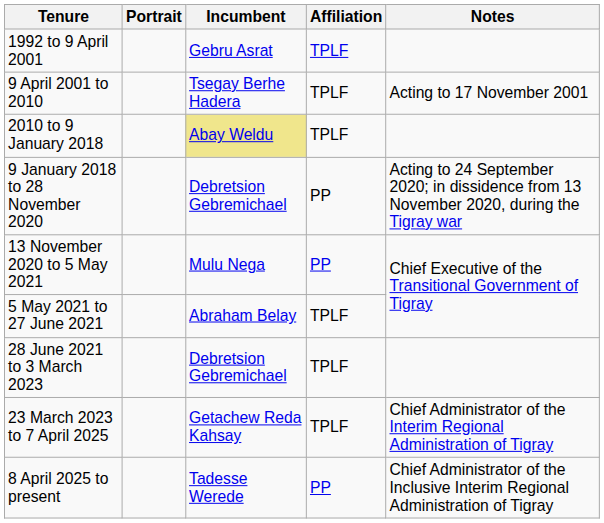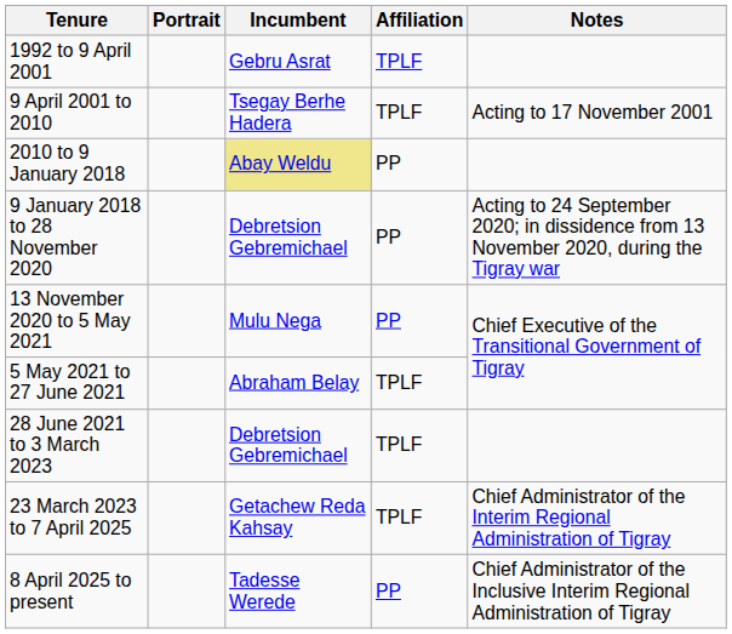 <table class="wikitable">
 <tr>
 <th>Tenure</th>
 <th>Portrait</th>
 <th>Incumbent</th>
 <th>Affiliation</th>
 <th>Notes</th>
 </tr>
 <tr>
 <td>1992 to 9 April 2001</td>
 <td></td>
 <td><a href='#'>Gebru Asrat</a></td>
 <td><a href='#'>TPLF</a></td>
 <td></td>
 </tr>
 <tr>
 <td>9 April 2001 to 2010</td>
 <td></td>
 <td><a href='#'>Tsegay Berhe Hadera</a></td>
 <td>TPLF</td>
 <td>Acting to 17 November 2001</td>
 </tr>
 <tr>
 <td>2010 to 9 January 2018</td>
 <td></td>
 <td style="background: khaki;"><a href='#'>Abay Weldu</a></td>
-<td>TPLF</td>
+<td>PP</td>
 <td></td>
 </tr>
 <tr>
 <td>9 January 2018 to 28 November 2020</td>
 <td></td>
 <td><a href='#'>Debretsion Gebremichael</a></td>
 <td>PP</td>
 <td>Acting to 24 September 2020; in dissidence from 13 November 2020, during the <a href='#'>Tigray war</a></td>
 </tr>
 <tr>
 <td>13 November 2020 to 5 May 2021</td>
 <td></td>
 <td><a href='#'>Mulu Nega</a></td>
 <td><a href='#'>PP</a></td>
 <td rowspan=2>Chief Executive of the <a href='#'>Transitional Government of Tigray</a></td>
 </tr>
 <tr>
 <td>5 May 2021 to 27 June 2021</td>
 <td></td>
 <td><a href='#'>Abraham Belay</a></td>
 <td>TPLF</td>
 </tr>
 <tr>
 <td>28 June 2021 to 3 March 2023</td>
 <td></td>
 <td><a href='#'>Debretsion Gebremichael</a></td>
 <td>TPLF</td>
 <td></td>
 </tr>
 <tr>
 <td>23 March 2023 to 7 April 2025</td>
 <td></td>
 <td><a href='#'>Getachew Reda Kahsay</a></td>
 <td>TPLF</td>
 <td>Chief Administrator of the <a href='#'>Interim Regional Administration of Tigray</a></td>
 </tr>
 <tr>
 <td>8 April 2025 to present</td>
 <td></td>
 <td><a href='#'>Tadesse Werede</a></td>
 <td><a href='#'>PP</a></td>
 <td>Chief Administrator of the Inclusive Interim Regional Administration of Tigray</td>
 </tr>
 </table>
